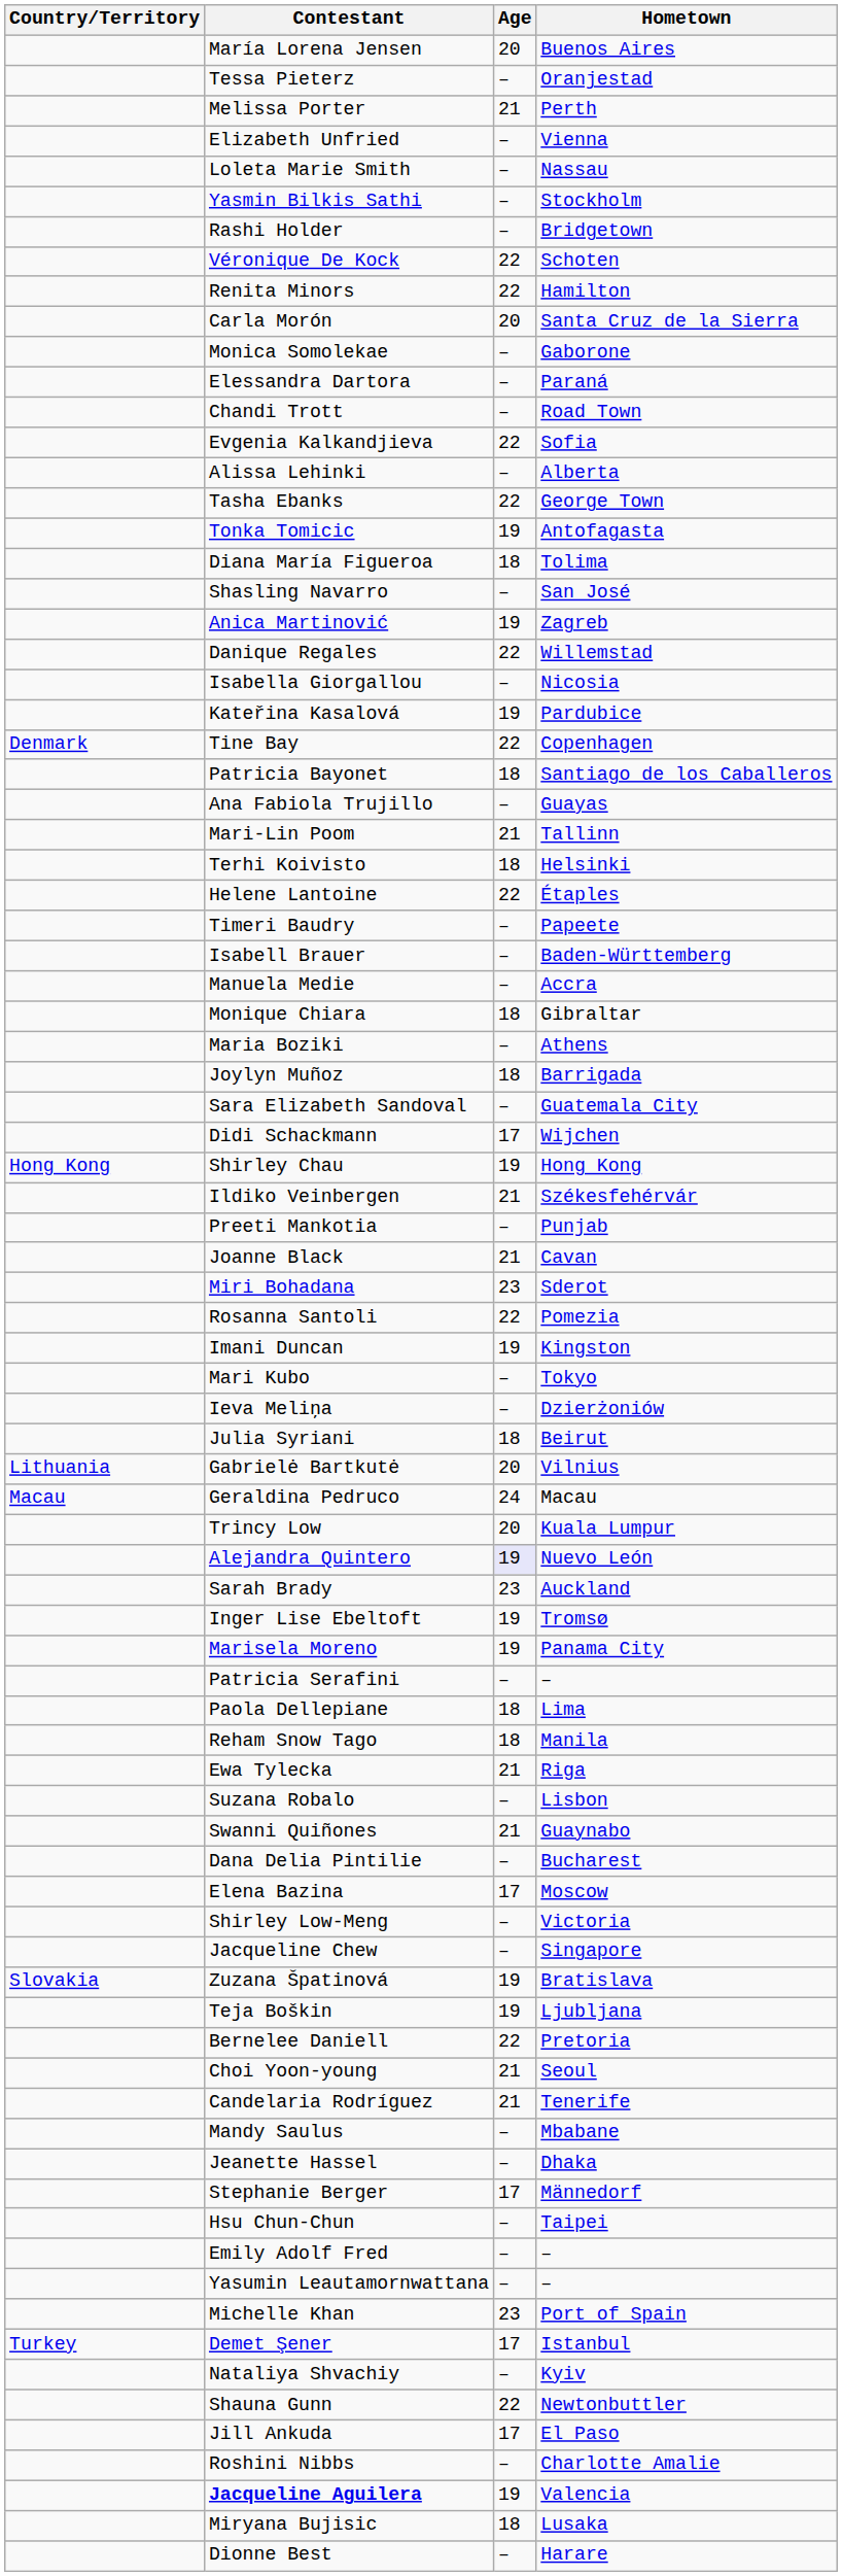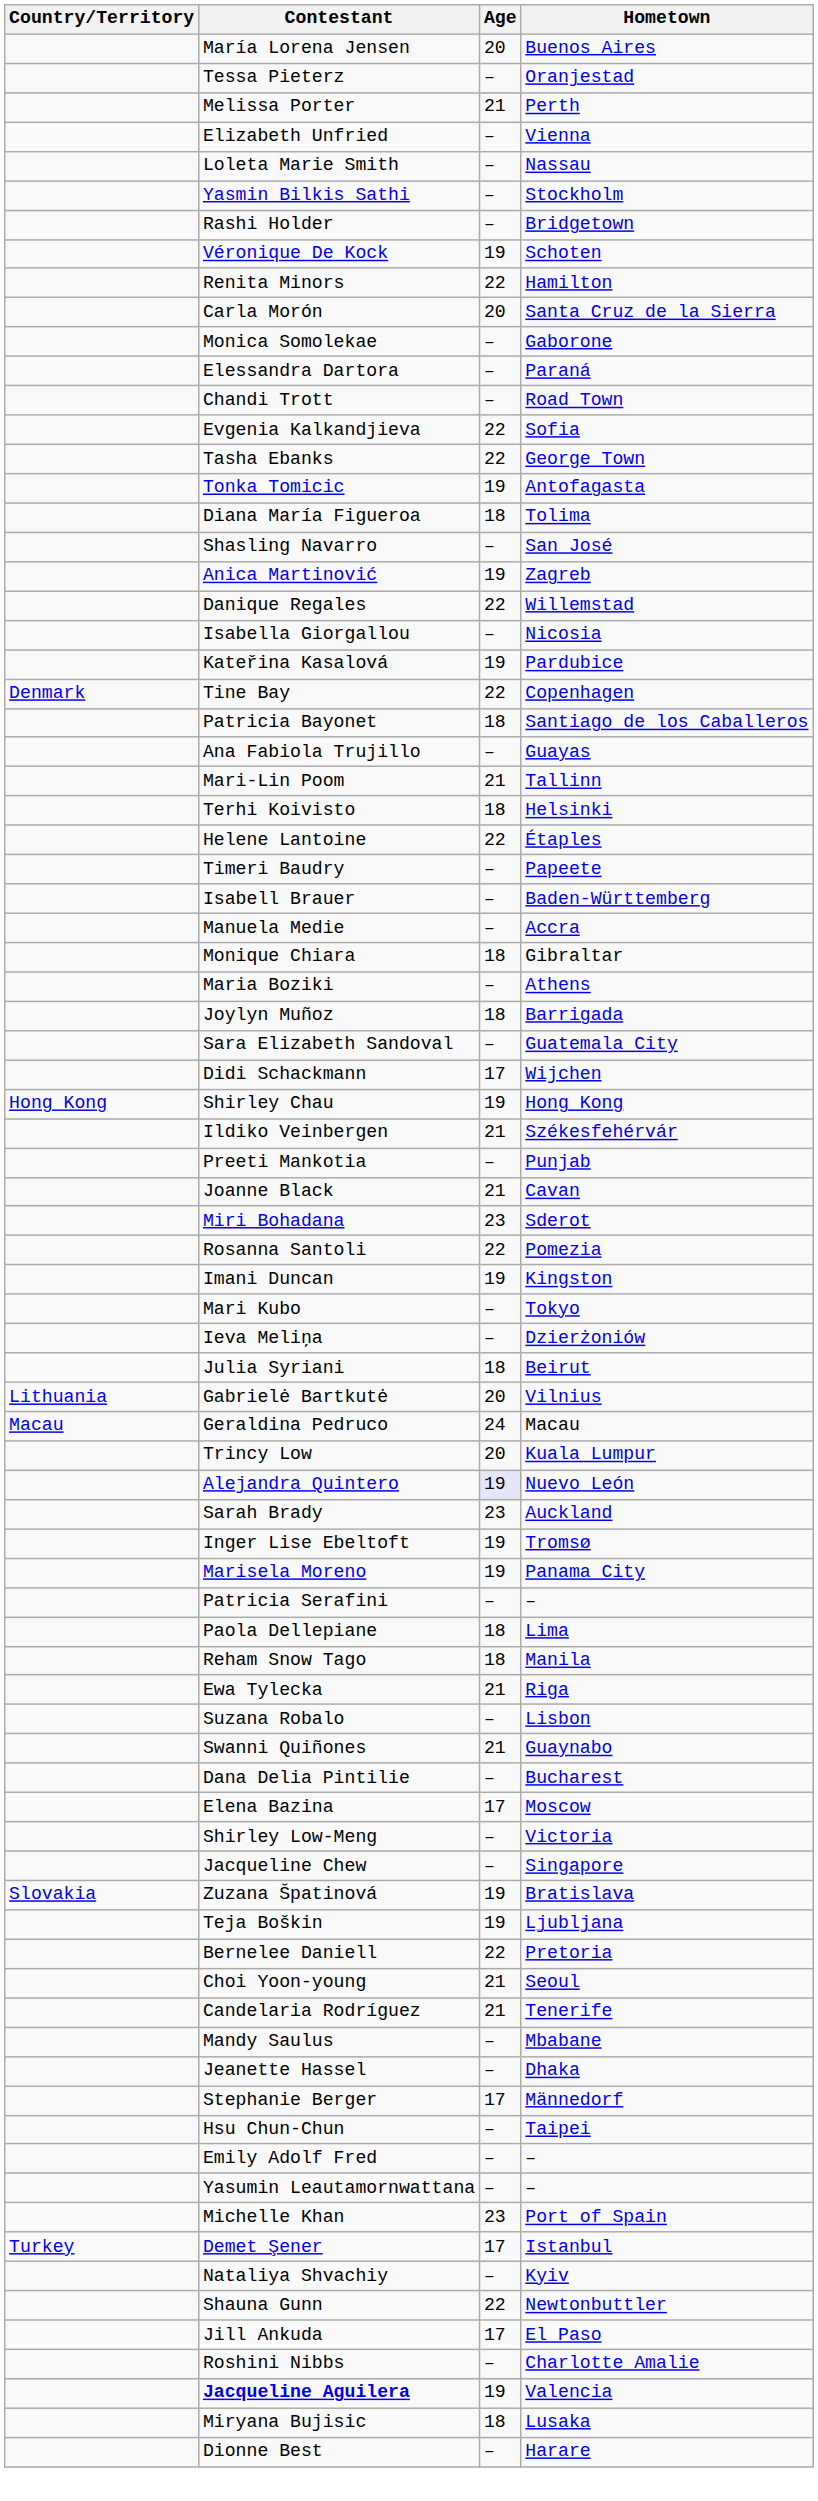 <table class="wikitable sortable" style="font-size: 95%;">
 <tr>
 <th>Country/Territory</th>
 <th>Contestant</th>
 <th>Age</th>
 <th>Hometown</th>
 </tr>
 <tr>
 <td></td>
 <td>María Lorena Jensen</td>
 <td>20</td>
 <td><a href='#'>Buenos Aires</a></td>
 </tr>
 <tr>
 <td></td>
 <td>Tessa Pieterz</td>
 <td>–</td>
 <td><a href='#'>Oranjestad</a></td>
 </tr>
 <tr>
 <td></td>
 <td>Melissa Porter</td>
 <td>21</td>
 <td><a href='#'>Perth</a></td>
 </tr>
 <tr>
 <td></td>
 <td>Elizabeth Unfried</td>
 <td>–</td>
 <td><a href='#'>Vienna</a></td>
 </tr>
 <tr>
 <td></td>
 <td>Loleta Marie Smith</td>
 <td>–</td>
 <td><a href='#'>Nassau</a></td>
 </tr>
 <tr>
 <td></td>
 <td><a href='#'>Yasmin Bilkis Sathi</a></td>
 <td>–</td>
 <td><a href='#'>Stockholm</a></td>
 </tr>
 <tr>
 <td></td>
 <td>Rashi Holder</td>
 <td>–</td>
 <td><a href='#'>Bridgetown</a></td>
 </tr>
 <tr>
 <td></td>
 <td><a href='#'>Véronique De Kock</a></td>
-<td>22</td>
+<td>19</td>
 <td><a href='#'>Schoten</a></td>
 </tr>
 <tr>
 <td></td>
 <td>Renita Minors</td>
 <td>22</td>
 <td><a href='#'>Hamilton</a></td>
 </tr>
 <tr>
 <td></td>
 <td>Carla Morón</td>
 <td>20</td>
 <td><a href='#'>Santa Cruz de la Sierra</a></td>
 </tr>
 <tr>
 <td></td>
 <td>Monica Somolekae</td>
 <td>–</td>
 <td><a href='#'>Gaborone</a></td>
 </tr>
 <tr>
 <td></td>
 <td>Elessandra Dartora</td>
 <td>–</td>
 <td><a href='#'>Paraná</a></td>
 </tr>
 <tr>
 <td></td>
 <td>Chandi Trott</td>
 <td>–</td>
 <td><a href='#'>Road Town</a></td>
 </tr>
 <tr>
 <td></td>
 <td>Evgenia Kalkandjieva</td>
 <td>22</td>
 <td><a href='#'>Sofia</a></td>
-</tr>
-<tr>
-<td></td>
-<td>Alissa Lehinki</td>
-<td>–</td>
-<td><a href='#'>Alberta</a></td>
 </tr>
 <tr>
 <td></td>
 <td>Tasha Ebanks</td>
 <td>22</td>
 <td><a href='#'>George Town</a></td>
 </tr>
 <tr>
 <td></td>
 <td><a href='#'>Tonka Tomicic</a></td>
 <td>19</td>
 <td><a href='#'>Antofagasta</a></td>
 </tr>
 <tr>
 <td></td>
 <td>Diana María Figueroa</td>
 <td>18</td>
 <td><a href='#'>Tolima</a></td>
 </tr>
 <tr>
 <td></td>
 <td>Shasling Navarro</td>
 <td>–</td>
 <td><a href='#'>San José</a></td>
 </tr>
 <tr>
 <td></td>
 <td><a href='#'>Anica Martinović</a></td>
 <td>19</td>
 <td><a href='#'>Zagreb</a></td>
 </tr>
 <tr>
 <td></td>
 <td>Danique Regales</td>
 <td>22</td>
 <td><a href='#'>Willemstad</a></td>
 </tr>
 <tr>
 <td></td>
 <td>Isabella Giorgallou</td>
 <td>–</td>
 <td><a href='#'>Nicosia</a></td>
 </tr>
 <tr>
 <td></td>
 <td>Kateřina Kasalová</td>
 <td>19</td>
 <td><a href='#'>Pardubice</a></td>
 </tr>
 <tr>
 <td> <a href='#'>Denmark</a></td>
 <td>Tine Bay</td>
 <td>22</td>
 <td><a href='#'>Copenhagen</a></td>
 </tr>
 <tr>
 <td></td>
 <td>Patricia Bayonet</td>
 <td>18</td>
 <td><a href='#'>Santiago de los Caballeros</a></td>
 </tr>
 <tr>
 <td></td>
 <td>Ana Fabiola Trujillo</td>
 <td>–</td>
 <td><a href='#'>Guayas</a></td>
 </tr>
 <tr>
 <td></td>
 <td>Mari-Lin Poom</td>
 <td>21</td>
 <td><a href='#'>Tallinn</a></td>
 </tr>
 <tr>
 <td></td>
 <td>Terhi Koivisto</td>
 <td>18</td>
 <td><a href='#'>Helsinki</a></td>
 </tr>
 <tr>
 <td></td>
 <td>Helene Lantoine</td>
 <td>22</td>
 <td><a href='#'>Étaples</a></td>
 </tr>
 <tr>
 <td></td>
 <td>Timeri Baudry</td>
 <td>–</td>
 <td><a href='#'>Papeete</a></td>
 </tr>
 <tr>
 <td></td>
 <td>Isabell Brauer</td>
 <td>–</td>
 <td><a href='#'>Baden-Württemberg</a></td>
 </tr>
 <tr>
 <td></td>
 <td>Manuela Medie</td>
 <td>–</td>
 <td><a href='#'>Accra</a></td>
 </tr>
 <tr>
 <td></td>
 <td>Monique Chiara</td>
 <td>18</td>
 <td>Gibraltar</td>
 </tr>
 <tr>
 <td></td>
 <td>Maria Boziki</td>
 <td>–</td>
 <td><a href='#'>Athens</a></td>
 </tr>
 <tr>
 <td></td>
 <td>Joylyn Muñoz</td>
 <td>18</td>
 <td><a href='#'>Barrigada</a></td>
 </tr>
 <tr>
 <td></td>
 <td>Sara Elizabeth Sandoval</td>
 <td>–</td>
 <td><a href='#'>Guatemala City</a></td>
 </tr>
 <tr>
 <td></td>
 <td>Didi Schackmann</td>
 <td>17</td>
 <td><a href='#'>Wijchen</a></td>
 </tr>
 <tr>
 <td> <a href='#'>Hong Kong</a></td>
 <td>Shirley Chau</td>
 <td>19</td>
 <td><a href='#'>Hong Kong</a></td>
 </tr>
 <tr>
 <td></td>
 <td>Ildiko Veinbergen</td>
 <td>21</td>
 <td><a href='#'>Székesfehérvár</a></td>
 </tr>
 <tr>
 <td></td>
 <td>Preeti Mankotia</td>
 <td>–</td>
 <td><a href='#'>Punjab</a></td>
 </tr>
 <tr>
 <td></td>
 <td>Joanne Black</td>
 <td>21</td>
 <td><a href='#'>Cavan</a></td>
 </tr>
 <tr>
 <td></td>
 <td><a href='#'>Miri Bohadana</a></td>
 <td>23</td>
 <td><a href='#'>Sderot</a></td>
 </tr>
 <tr>
 <td></td>
 <td>Rosanna Santoli</td>
 <td>22</td>
 <td><a href='#'>Pomezia</a></td>
 </tr>
 <tr>
 <td></td>
 <td>Imani Duncan</td>
 <td>19</td>
 <td><a href='#'>Kingston</a></td>
 </tr>
 <tr>
 <td></td>
 <td>Mari Kubo</td>
 <td>–</td>
 <td><a href='#'>Tokyo</a></td>
 </tr>
 <tr>
 <td></td>
 <td>Ieva Meliņa</td>
 <td>–</td>
 <td><a href='#'>Dzierżoniów</a></td>
 </tr>
 <tr>
 <td></td>
 <td>Julia Syriani</td>
 <td>18</td>
 <td><a href='#'>Beirut</a></td>
 </tr>
 <tr>
 <td> <a href='#'>Lithuania</a></td>
 <td>Gabrielė Bartkutė</td>
 <td>20</td>
 <td><a href='#'>Vilnius</a></td>
 </tr>
 <tr>
 <td> <a href='#'>Macau</a></td>
 <td>Geraldina Pedruco</td>
 <td>24</td>
 <td>Macau</td>
 </tr>
 <tr>
 <td></td>
 <td>Trincy Low</td>
 <td>20</td>
 <td><a href='#'>Kuala Lumpur</a></td>
 </tr>
 <tr>
 <td></td>
 <td><a href='#'>Alejandra Quintero</a></td>
 <td style="background: lavender;">19</td>
 <td><a href='#'>Nuevo León</a></td>
 </tr>
 <tr>
 <td></td>
 <td>Sarah Brady</td>
 <td>23</td>
 <td><a href='#'>Auckland</a></td>
 </tr>
 <tr>
 <td></td>
 <td>Inger Lise Ebeltoft</td>
 <td>19</td>
 <td><a href='#'>Tromsø</a></td>
 </tr>
 <tr>
 <td></td>
 <td><a href='#'>Marisela Moreno</a></td>
 <td>19</td>
 <td><a href='#'>Panama City</a></td>
 </tr>
 <tr>
 <td></td>
 <td>Patricia Serafini</td>
 <td>–</td>
 <td>–</td>
 </tr>
 <tr>
 <td></td>
 <td>Paola Dellepiane</td>
 <td>18</td>
 <td><a href='#'>Lima</a></td>
 </tr>
 <tr>
 <td></td>
 <td>Reham Snow Tago</td>
 <td>18</td>
 <td><a href='#'>Manila</a></td>
 </tr>
 <tr>
 <td></td>
 <td>Ewa Tylecka</td>
 <td>21</td>
 <td><a href='#'>Riga</a></td>
 </tr>
 <tr>
 <td></td>
 <td>Suzana Robalo</td>
 <td>–</td>
 <td><a href='#'>Lisbon</a></td>
 </tr>
 <tr>
 <td></td>
 <td>Swanni Quiñones</td>
 <td>21</td>
 <td><a href='#'>Guaynabo</a></td>
 </tr>
 <tr>
 <td></td>
 <td>Dana Delia Pintilie</td>
 <td>–</td>
 <td><a href='#'>Bucharest</a></td>
 </tr>
 <tr>
 <td></td>
 <td>Elena Bazina</td>
 <td>17</td>
 <td><a href='#'>Moscow</a></td>
 </tr>
 <tr>
 <td></td>
 <td>Shirley Low-Meng</td>
 <td>–</td>
 <td><a href='#'>Victoria</a></td>
 </tr>
 <tr>
 <td></td>
 <td>Jacqueline Chew</td>
 <td>–</td>
 <td><a href='#'>Singapore</a></td>
 </tr>
 <tr>
 <td> <a href='#'>Slovakia</a></td>
 <td>Zuzana Špatinová</td>
 <td>19</td>
 <td><a href='#'>Bratislava</a></td>
 </tr>
 <tr>
 <td></td>
 <td>Teja Boškin</td>
 <td>19</td>
 <td><a href='#'>Ljubljana</a></td>
 </tr>
 <tr>
 <td></td>
 <td>Bernelee Daniell</td>
 <td>22</td>
 <td><a href='#'>Pretoria</a></td>
 </tr>
 <tr>
 <td></td>
 <td>Choi Yoon-young</td>
 <td>21</td>
 <td><a href='#'>Seoul</a></td>
 </tr>
 <tr>
 <td></td>
 <td>Candelaria Rodríguez</td>
 <td>21</td>
 <td><a href='#'>Tenerife</a></td>
 </tr>
 <tr>
 <td></td>
 <td>Mandy Saulus</td>
 <td>–</td>
 <td><a href='#'>Mbabane</a></td>
 </tr>
 <tr>
 <td></td>
 <td>Jeanette Hassel</td>
 <td>–</td>
 <td><a href='#'>Dhaka</a></td>
 </tr>
 <tr>
 <td></td>
 <td>Stephanie Berger</td>
 <td>17</td>
 <td><a href='#'>Männedorf</a></td>
 </tr>
 <tr>
 <td></td>
 <td>Hsu Chun-Chun</td>
 <td>–</td>
 <td><a href='#'>Taipei</a></td>
 </tr>
 <tr>
 <td></td>
 <td>Emily Adolf Fred</td>
 <td>–</td>
 <td>–</td>
 </tr>
 <tr>
 <td></td>
 <td>Yasumin Leautamornwattana</td>
 <td>–</td>
 <td>–</td>
 </tr>
 <tr>
 <td></td>
 <td>Michelle Khan</td>
 <td>23</td>
 <td><a href='#'>Port of Spain</a></td>
 </tr>
 <tr>
 <td> <a href='#'>Turkey</a></td>
 <td><a href='#'>Demet Şener</a></td>
 <td>17</td>
 <td><a href='#'>Istanbul</a></td>
 </tr>
 <tr>
 <td></td>
 <td>Nataliya Shvachiy</td>
 <td>–</td>
 <td><a href='#'>Kyiv</a></td>
 </tr>
 <tr>
 <td></td>
 <td>Shauna Gunn</td>
 <td>22</td>
 <td><a href='#'>Newtonbuttler</a></td>
 </tr>
 <tr>
 <td></td>
 <td>Jill Ankuda</td>
 <td>17</td>
 <td><a href='#'>El Paso</a></td>
 </tr>
 <tr>
 <td></td>
 <td>Roshini Nibbs</td>
 <td>–</td>
 <td><a href='#'>Charlotte Amalie</a></td>
 </tr>
 <tr>
 <td><strong></strong></td>
 <td><strong><a href='#'>Jacqueline Aguilera</a></strong></td>
 <td>19</td>
 <td><a href='#'>Valencia</a></td>
 </tr>
 <tr>
 <td></td>
 <td>Miryana Bujisic</td>
 <td>18</td>
 <td><a href='#'>Lusaka</a></td>
 </tr>
 <tr>
 <td></td>
 <td>Dionne Best</td>
 <td>–</td>
 <td><a href='#'>Harare</a></td>
 </tr>
 </table>
